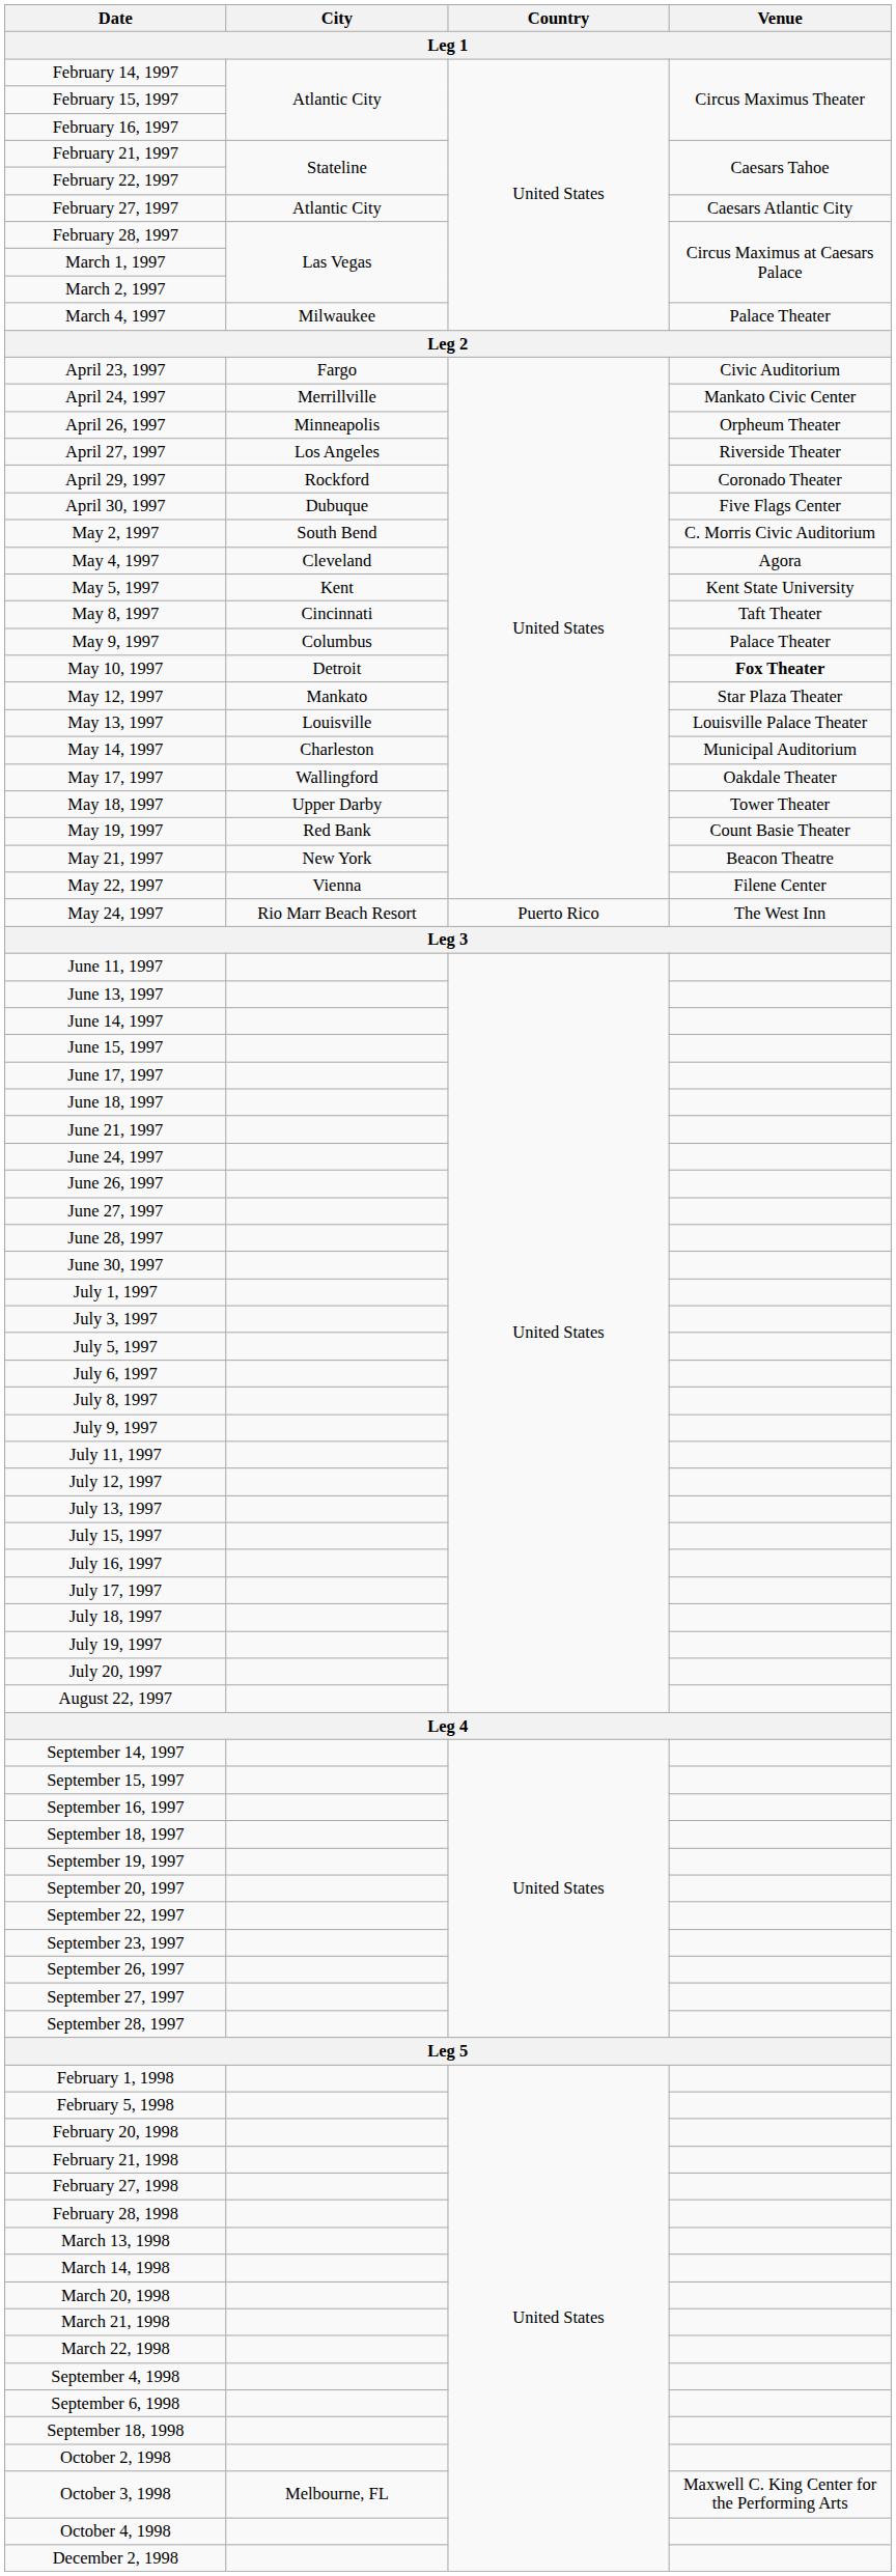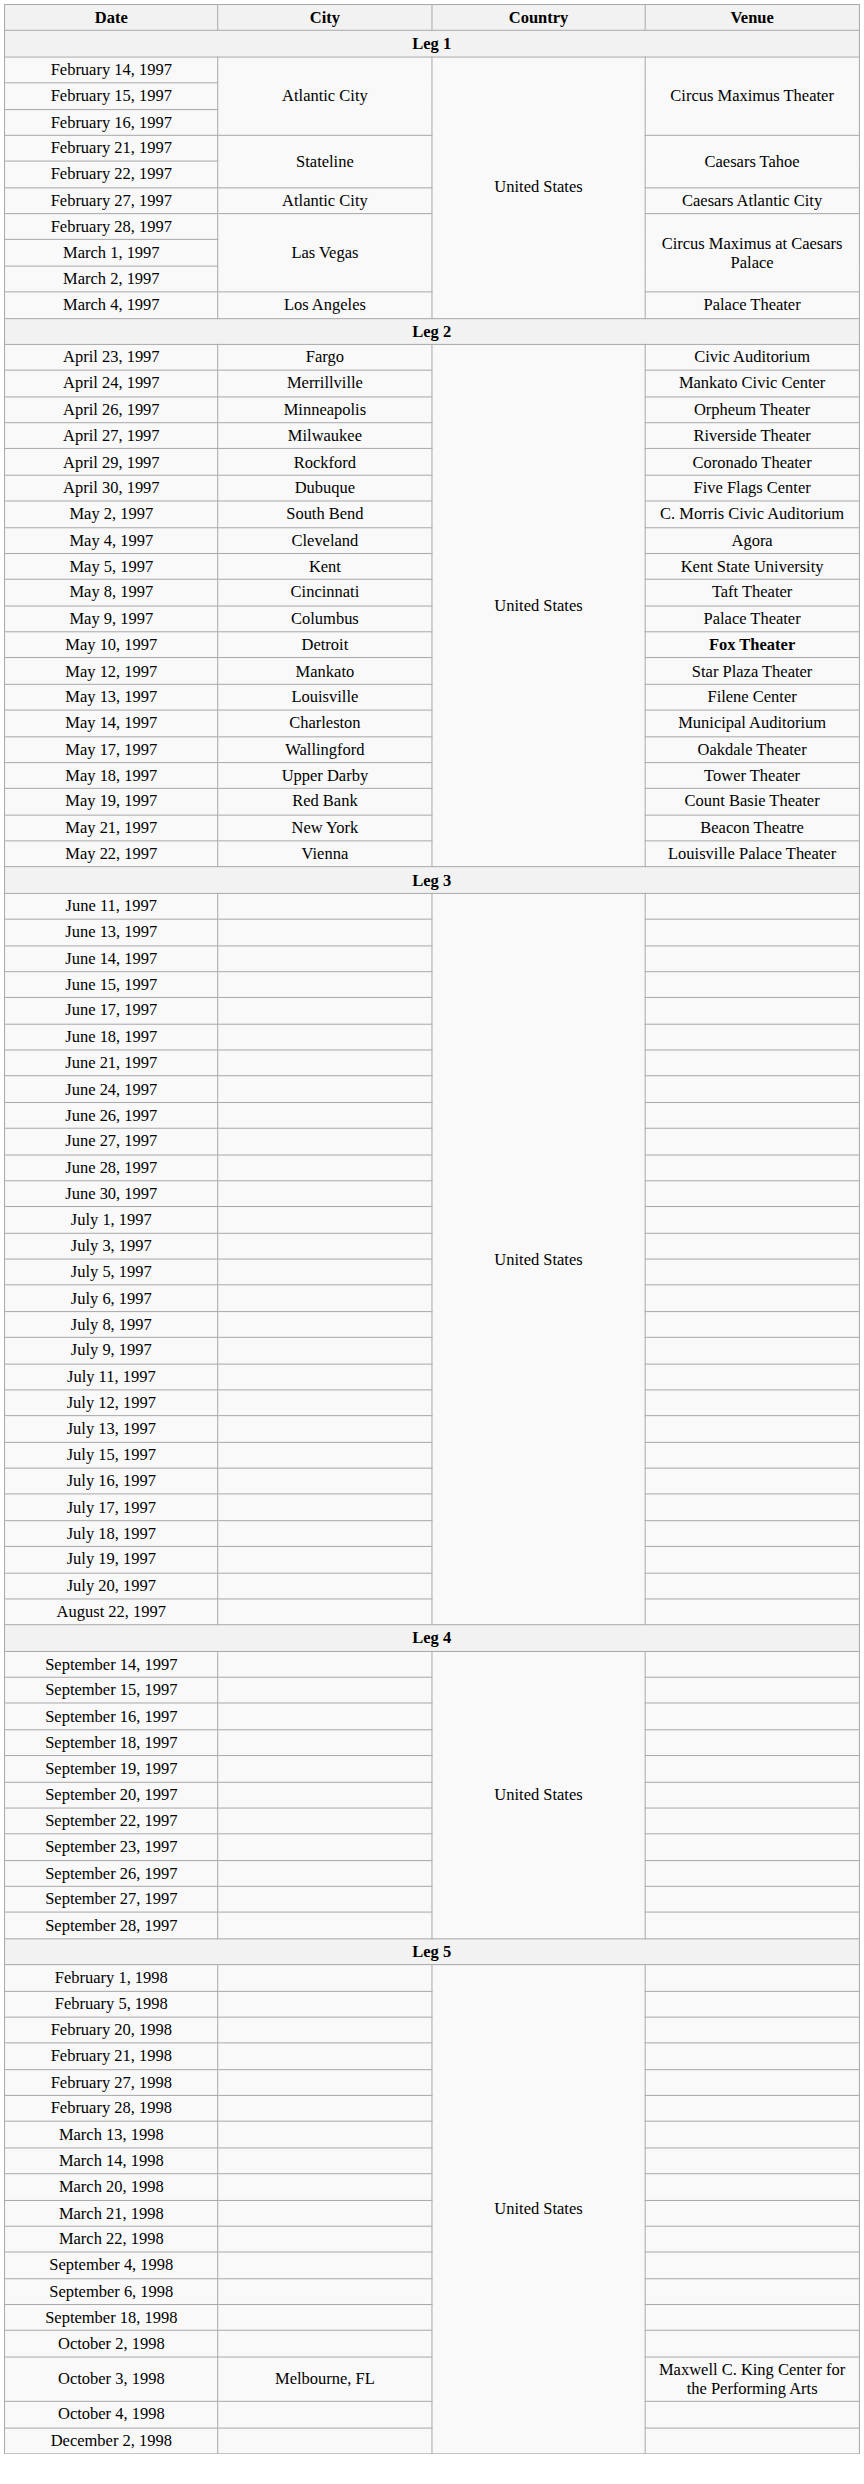 <table class="wikitable" style="text-align:center;">
 <tr>
 <th width="200">Date</th>
 <th width="200">City</th>
 <th width="200">Country</th>
 <th width="200">Venue</th>
 </tr>
 <tr>
 <th colspan="4">Leg 1</th>
 </tr>
 <tr>
 <td>February 14, 1997</td>
 <td rowspan="3">Atlantic City</td>
 <td rowspan="10">United States</td>
 <td rowspan="3">Circus Maximus Theater</td>
 </tr>
 <tr>
 <td>February 15, 1997</td>
 </tr>
 <tr>
 <td>February 16, 1997</td>
 </tr>
 <tr>
 <td>February 21, 1997</td>
 <td rowspan="2">Stateline</td>
 <td rowspan="2">Caesars Tahoe</td>
 </tr>
 <tr>
 <td>February 22, 1997</td>
 </tr>
 <tr>
 <td>February 27, 1997</td>
 <td>Atlantic City</td>
 <td>Caesars Atlantic City</td>
 </tr>
 <tr>
 <td>February 28, 1997</td>
 <td rowspan="3">Las Vegas</td>
 <td rowspan="3">Circus Maximus at Caesars Palace</td>
 </tr>
 <tr>
 <td>March 1, 1997</td>
 </tr>
 <tr>
 <td>March 2, 1997</td>
 </tr>
 <tr>
 <td>March 4, 1997</td>
-<td>Milwaukee</td>
+<td>Los Angeles</td>
 <td>Palace Theater</td>
 </tr>
 <tr>
 <th colspan="4">Leg 2</th>
 </tr>
 <tr>
 <td>April 23, 1997</td>
 <td>Fargo</td>
 <td rowspan="20">United States</td>
 <td>Civic Auditorium</td>
 </tr>
 <tr>
 <td>April 24, 1997</td>
 <td>Merrillville</td>
 <td>Mankato Civic Center</td>
 </tr>
 <tr>
 <td>April 26, 1997</td>
 <td>Minneapolis</td>
 <td>Orpheum Theater</td>
 </tr>
 <tr>
 <td>April 27, 1997</td>
-<td>Los Angeles</td>
+<td>Milwaukee</td>
 <td>Riverside Theater</td>
 </tr>
 <tr>
 <td>April 29, 1997</td>
 <td>Rockford</td>
 <td>Coronado Theater</td>
 </tr>
 <tr>
 <td>April 30, 1997</td>
 <td>Dubuque</td>
 <td>Five Flags Center</td>
 </tr>
 <tr>
 <td>May 2, 1997</td>
 <td>South Bend</td>
 <td>C. Morris Civic Auditorium</td>
 </tr>
 <tr>
 <td>May 4, 1997</td>
 <td>Cleveland</td>
 <td>Agora</td>
 </tr>
 <tr>
 <td>May 5, 1997</td>
 <td>Kent</td>
 <td>Kent State University</td>
 </tr>
 <tr>
 <td>May 8, 1997</td>
 <td>Cincinnati</td>
 <td>Taft Theater</td>
 </tr>
 <tr>
 <td>May 9, 1997</td>
 <td>Columbus</td>
 <td>Palace Theater</td>
 </tr>
 <tr>
 <td>May 10, 1997</td>
 <td>Detroit</td>
 <td><strong>Fox Theater</strong></td>
 </tr>
 <tr>
 <td>May 12, 1997</td>
 <td>Mankato</td>
 <td>Star Plaza Theater</td>
 </tr>
 <tr>
 <td>May 13, 1997</td>
 <td>Louisville</td>
-<td>Louisville Palace Theater</td>
+<td>Filene Center</td>
 </tr>
 <tr>
 <td>May 14, 1997</td>
 <td>Charleston</td>
 <td>Municipal Auditorium</td>
 </tr>
 <tr>
 <td>May 17, 1997</td>
 <td>Wallingford</td>
 <td>Oakdale Theater</td>
 </tr>
 <tr>
 <td>May 18, 1997</td>
 <td>Upper Darby</td>
 <td>Tower Theater</td>
 </tr>
 <tr>
 <td>May 19, 1997</td>
 <td>Red Bank</td>
 <td>Count Basie Theater</td>
 </tr>
 <tr>
 <td>May 21, 1997</td>
 <td>New York</td>
 <td>Beacon Theatre</td>
 </tr>
 <tr>
 <td>May 22, 1997</td>
 <td>Vienna</td>
-<td>Filene Center</td>
-</tr>
-<tr>
-<td>May 24, 1997</td>
-<td>Rio Marr Beach Resort</td>
-<td>Puerto Rico</td>
-<td>The West Inn</td>
+<td>Louisville Palace Theater</td>
 </tr>
 <tr>
 <th colspan="4">Leg 3</th>
 </tr>
 <tr>
 <td>June 11, 1997</td>
 <td></td>
 <td rowspan="28">United States</td>
 <td></td>
 </tr>
 <tr>
 <td>June 13, 1997</td>
 <td></td>
 <td></td>
 </tr>
 <tr>
 <td>June 14, 1997</td>
 <td></td>
 <td></td>
 </tr>
 <tr>
 <td>June 15, 1997</td>
 <td></td>
 <td></td>
 </tr>
 <tr>
 <td>June 17, 1997</td>
 <td></td>
 <td></td>
 </tr>
 <tr>
 <td>June 18, 1997</td>
 <td></td>
 <td></td>
 </tr>
 <tr>
 <td>June 21, 1997</td>
 <td></td>
 <td></td>
 </tr>
 <tr>
 <td>June 24, 1997</td>
 <td></td>
 <td></td>
 </tr>
 <tr>
 <td>June 26, 1997</td>
 <td></td>
 <td></td>
 </tr>
 <tr>
 <td>June 27, 1997</td>
 <td></td>
 <td></td>
 </tr>
 <tr>
 <td>June 28, 1997</td>
 <td></td>
 <td></td>
 </tr>
 <tr>
 <td>June 30, 1997</td>
 <td></td>
 <td></td>
 </tr>
 <tr>
 <td>July 1, 1997</td>
 <td></td>
 <td></td>
 </tr>
 <tr>
 <td>July 3, 1997</td>
 <td></td>
 <td></td>
 </tr>
 <tr>
 <td>July 5, 1997</td>
 <td></td>
 <td></td>
 </tr>
 <tr>
 <td>July 6, 1997</td>
 <td></td>
 <td></td>
 </tr>
 <tr>
 <td>July 8, 1997</td>
 <td></td>
 <td></td>
 </tr>
 <tr>
 <td>July 9, 1997</td>
 <td></td>
 <td></td>
 </tr>
 <tr>
 <td>July 11, 1997</td>
 <td></td>
 <td></td>
 </tr>
 <tr>
 <td>July 12, 1997</td>
 <td></td>
 <td></td>
 </tr>
 <tr>
 <td>July 13, 1997</td>
 <td></td>
 <td></td>
 </tr>
 <tr>
 <td>July 15, 1997</td>
 <td></td>
 <td></td>
 </tr>
 <tr>
 <td>July 16, 1997</td>
 <td></td>
 <td></td>
 </tr>
 <tr>
 <td>July 17, 1997</td>
 <td></td>
 <td></td>
 </tr>
 <tr>
 <td>July 18, 1997</td>
 <td></td>
 <td></td>
 </tr>
 <tr>
 <td>July 19, 1997</td>
 <td></td>
 <td></td>
 </tr>
 <tr>
 <td>July 20, 1997</td>
 <td></td>
 <td></td>
 </tr>
 <tr>
 <td>August 22, 1997</td>
 <td></td>
 <td></td>
 </tr>
 <tr>
 <th colspan="4">Leg 4</th>
 </tr>
 <tr>
 <td>September 14, 1997</td>
 <td></td>
 <td rowspan="11">United States</td>
 <td></td>
 </tr>
 <tr>
 <td>September 15, 1997</td>
 <td></td>
 <td></td>
 </tr>
 <tr>
 <td>September 16, 1997</td>
 <td></td>
 <td></td>
 </tr>
 <tr>
 <td>September 18, 1997</td>
 <td></td>
 <td></td>
 </tr>
 <tr>
 <td>September 19, 1997</td>
 <td></td>
 <td></td>
 </tr>
 <tr>
 <td>September 20, 1997</td>
 <td></td>
 <td></td>
 </tr>
 <tr>
 <td>September 22, 1997</td>
 <td></td>
 <td></td>
 </tr>
 <tr>
 <td>September 23, 1997</td>
 <td></td>
 <td></td>
 </tr>
 <tr>
 <td>September 26, 1997</td>
 <td></td>
 <td></td>
 </tr>
 <tr>
 <td>September 27, 1997</td>
 <td></td>
 <td></td>
 </tr>
 <tr>
 <td>September 28, 1997</td>
 <td></td>
 <td></td>
 </tr>
 <tr>
 <th colspan="4">Leg 5</th>
 </tr>
 <tr>
 <td>February 1, 1998</td>
 <td></td>
 <td rowspan="18">United States</td>
 <td></td>
 </tr>
 <tr>
 <td>February 5, 1998</td>
 <td></td>
 <td></td>
 </tr>
 <tr>
 <td>February 20, 1998</td>
 <td></td>
 <td></td>
 </tr>
 <tr>
 <td>February 21, 1998</td>
 <td></td>
 <td></td>
 </tr>
 <tr>
 <td>February 27, 1998</td>
 <td></td>
 <td></td>
 </tr>
 <tr>
 <td>February 28, 1998</td>
 <td></td>
 <td></td>
 </tr>
 <tr>
 <td>March 13, 1998</td>
 <td></td>
 <td></td>
 </tr>
 <tr>
 <td>March 14, 1998</td>
 <td></td>
 <td></td>
 </tr>
 <tr>
 <td>March 20, 1998</td>
 <td></td>
 <td></td>
 </tr>
 <tr>
 <td>March 21, 1998</td>
 <td></td>
 <td></td>
 </tr>
 <tr>
 <td>March 22, 1998</td>
 <td></td>
 <td></td>
 </tr>
 <tr>
 <td>September 4, 1998</td>
 <td></td>
 <td></td>
 </tr>
 <tr>
 <td>September 6, 1998</td>
 <td></td>
 <td></td>
 </tr>
 <tr>
 <td>September 18, 1998</td>
 <td></td>
 <td></td>
 </tr>
 <tr>
 <td>October 2, 1998</td>
 <td></td>
 <td></td>
 </tr>
 <tr>
 <td>October 3, 1998</td>
 <td>Melbourne, FL</td>
 <td>Maxwell C. King Center for the Performing Arts</td>
 </tr>
 <tr>
 <td>October 4, 1998</td>
 <td></td>
 <td></td>
 </tr>
 <tr>
 <td>December 2, 1998</td>
 <td></td>
 <td></td>
 </tr>
 </table>
